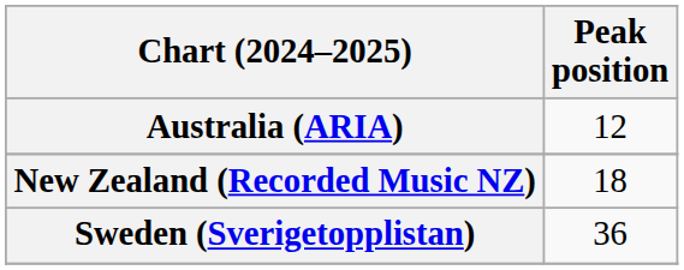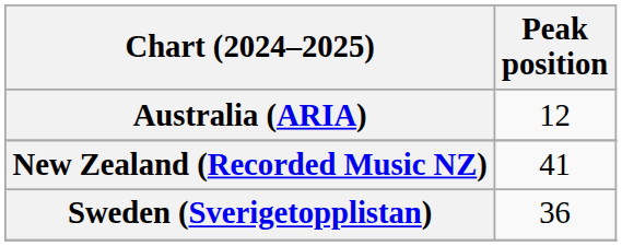 <table class="wikitable sortable plainrowheaders" style="text-align:center">
 <tr>
 <th scope="col">Chart (2024–2025)</th>
 <th scope="col">Peak<br>position</th>
 </tr>
 <tr>
 <th scope="row">Australia (<a href='#'>ARIA</a>)</th>
 <td>12</td>
 </tr>
 <tr>
 </tr>
 <tr>
 </tr>
 <tr>
 </tr>
 <tr>
 <th scope="row">New Zealand (<a href='#'>Recorded Music NZ</a>)</th>
-<td>18</td>
+<td>41</td>
 </tr>
 <tr>
 <th scope="row">Sweden (<a href='#'>Sverigetopplistan</a>)</th>
 <td>36</td>
 </tr>
 <tr>
 </tr>
 <tr>
 </tr>
 <tr>
 </tr>
 <tr>
 </tr>
 </table>
